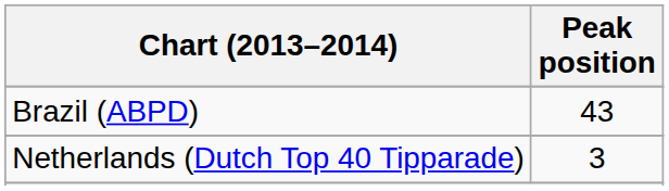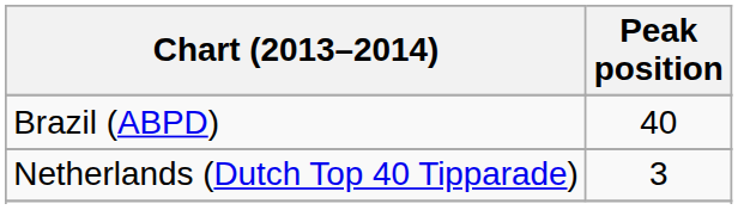 <table class="wikitable sortable">
 <tr>
 <th>Chart (2013–2014)</th>
 <th>Peak<br>position</th>
 </tr>
 <tr>
 </tr>
 <tr>
 </tr>
 <tr>
 </tr>
 <tr>
 </tr>
 <tr>
 <td>Brazil (<a href='#'>ABPD</a>)</td>
-<td style="text-align:center;">43</td>
+<td style="text-align:center;">40</td>
 </tr>
 <tr>
 </tr>
 <tr>
 </tr>
 <tr>
 </tr>
 <tr>
 </tr>
 <tr>
 <td>Netherlands (<a href='#'>Dutch Top 40 Tipparade</a>)</td>
 <td style="text-align:center;">3</td>
 </tr>
 <tr>
 </tr>
 <tr>
 </tr>
 <tr>
 </tr>
 <tr>
 </tr>
 <tr>
 </tr>
 <tr>
 </tr>
 <tr>
 </tr>
 <tr>
 </tr>
 <tr>
 </tr>
 <tr>
 </tr>
 <tr>
 </tr>
 </table>
